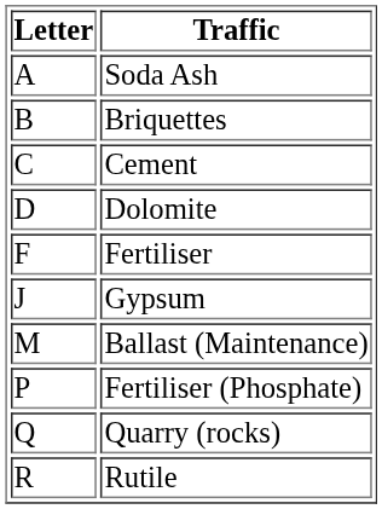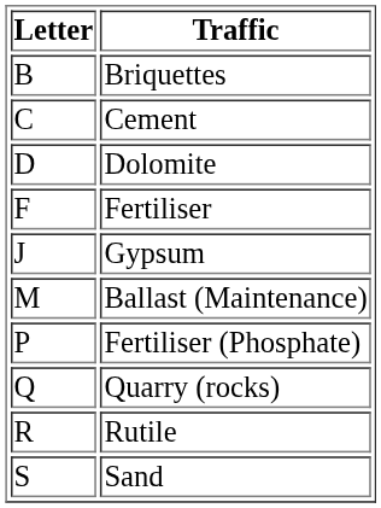 <table style="float: right;" border="1">
 <tr>
 <th>Letter</th>
 <th>Traffic</th>
-</tr>
-<tr>
-<td>A</td>
-<td>Soda Ash</td>
 </tr>
 <tr>
 <td>B</td>
 <td>Briquettes</td>
 </tr>
 <tr>
 <td>C</td>
 <td>Cement</td>
 </tr>
 <tr>
 <td>D</td>
 <td>Dolomite</td>
 </tr>
 <tr>
 <td>F</td>
 <td>Fertiliser</td>
 </tr>
 <tr>
 <td>J</td>
 <td>Gypsum</td>
 </tr>
 <tr>
 <td>M</td>
 <td>Ballast (Maintenance)</td>
 </tr>
 <tr>
 <td>P</td>
 <td>Fertiliser (Phosphate)</td>
 </tr>
 <tr>
 <td>Q</td>
 <td>Quarry (rocks)</td>
 </tr>
 <tr>
 <td>R</td>
 <td>Rutile</td>
 </tr>
+<tr>
+<td>S</td>
+<td>Sand</td>
+</tr>
 </table>
